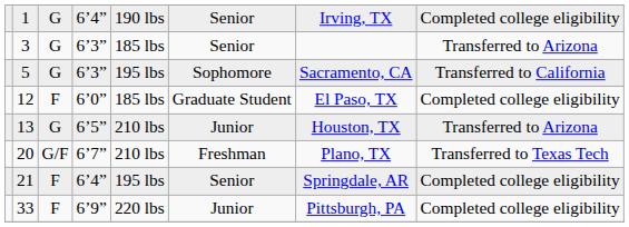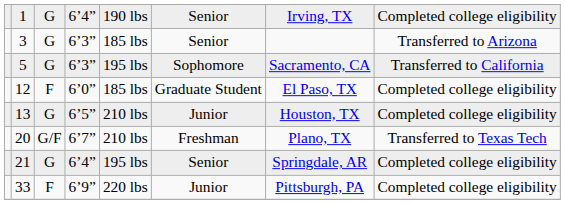 <table class="wikitable sortable" style="text-align: center">
 <tr align=center>
 </tr>
 <tr style="background:#eeeeee;">
 <td></td>
 <td>1</td>
 <td>G</td>
 <td>6’4”</td>
 <td>190 lbs</td>
 <td> Senior</td>
 <td><a href='#'>Irving, TX</a></td>
 <td>Completed college eligibility</td>
 </tr>
 <tr>
 <td></td>
 <td>3</td>
 <td>G</td>
 <td>6’3”</td>
 <td>185 lbs</td>
 <td>Senior</td>
 <td></td>
 <td>Transferred to <a href='#'>Arizona</a></td>
 </tr>
 <tr style="background:#eeeeee;">
 <td></td>
 <td>5</td>
 <td>G</td>
 <td>6’3”</td>
 <td>195 lbs</td>
 <td>Sophomore</td>
 <td><a href='#'>Sacramento, CA</a></td>
 <td>Transferred to <a href='#'>California</a></td>
 </tr>
 <tr>
 <td></td>
 <td>12</td>
 <td>F</td>
 <td>6’0”</td>
 <td>185 lbs</td>
 <td>Graduate Student</td>
 <td><a href='#'>El Paso, TX</a></td>
 <td>Completed college eligibility</td>
 </tr>
 <tr style="background:#eeeeee;">
 <td></td>
 <td>13</td>
 <td>G</td>
 <td>6’5”</td>
 <td>210 lbs</td>
 <td>Junior</td>
 <td><a href='#'>Houston, TX</a></td>
-<td>Transferred to <a href='#'>Arizona</a></td>
+<td>Completed college eligibility</td>
 </tr>
 <tr>
 <td></td>
 <td>20</td>
 <td>G/F</td>
 <td>6’7”</td>
 <td>210 lbs</td>
 <td>Freshman</td>
 <td><a href='#'>Plano, TX</a></td>
 <td>Transferred to <a href='#'>Texas Tech</a></td>
 </tr>
 <tr style="background:#eeeeee;">
 <td></td>
 <td>21</td>
-<td>F</td>
+<td>G</td>
 <td>6’4”</td>
 <td>195 lbs</td>
 <td> Senior</td>
 <td><a href='#'>Springdale, AR</a></td>
 <td>Completed college eligibility</td>
 </tr>
 <tr>
 <td></td>
 <td>33</td>
 <td>F</td>
 <td>6’9”</td>
 <td>220 lbs</td>
 <td>Junior</td>
 <td><a href='#'>Pittsburgh, PA</a></td>
 <td>Completed college eligibility</td>
 </tr>
 <tr style="background:#eeeeee;">
 </tr>
 </table>
